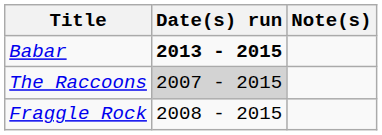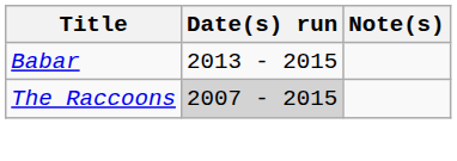 <table class="wikitable">
 <tr>
 <th>Title</th>
 <th>Date(s) run</th>
 <th>Note(s)</th>
 </tr>
 <tr>
 <td><a href='#'><em>Babar</em></a></td>
-<td><strong>2013 - 2015</strong></td>
+<td>2013 - 2015</td>
 <td></td>
 </tr>
 <tr>
 <td><em><a href='#'>The Raccoons</a></em></td>
 <td style="background: lightgrey;">2007 - 2015</td>
 <td></td>
 </tr>
-<tr>
-<td><em><a href='#'>Fraggle Rock</a></em></td>
-<td>2008 - 2015</td>
-<td></td>
-</tr>
 </table>
